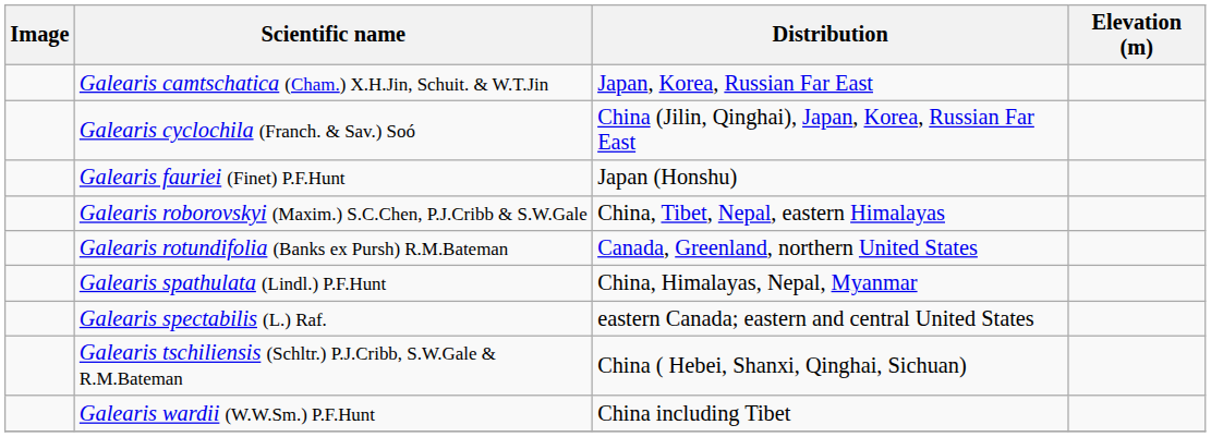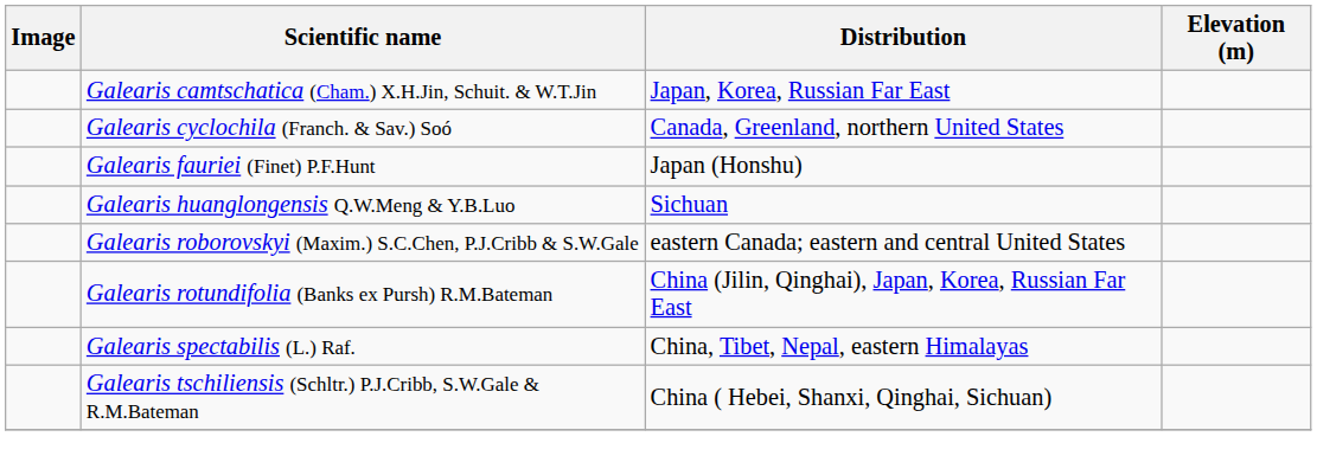 <table class="wikitable">
 <tr>
 <th>Image</th>
 <th>Scientific name</th>
 <th>Distribution</th>
 <th>Elevation (m)</th>
 </tr>
 <tr>
 <td></td>
 <td><em><a href='#'>Galearis camtschatica</a></em> <small>(<a href='#'>Cham.</a>) X.H.Jin, Schuit. & W.T.Jin</small></td>
 <td><a href='#'>Japan</a>, <a href='#'>Korea</a>, <a href='#'>Russian Far East</a></td>
 <td></td>
 </tr>
 <tr>
 <td></td>
 <td><em><a href='#'>Galearis cyclochila</a></em> <small>(Franch. & Sav.) Soó</small></td>
-<td><a href='#'>China</a> (Jilin, Qinghai), <a href='#'>Japan</a>, <a href='#'>Korea</a>, <a href='#'>Russian Far East</a></td>
+<td><a href='#'>Canada</a>, <a href='#'>Greenland</a>, northern <a href='#'>United States</a></td>
 <td></td>
 </tr>
 <tr>
 <td></td>
 <td><em><a href='#'>Galearis fauriei</a></em> <small>(Finet) P.F.Hunt</small></td>
 <td>Japan (Honshu)</td>
 <td></td>
 </tr>
 <tr>
 <td></td>
+<td><em><a href='#'>Galearis huanglongensis</a></em> <small>Q.W.Meng & Y.B.Luo</small></td>
+<td><a href='#'>Sichuan</a></td>
+<td></td>
+</tr>
+<tr>
+<td></td>
 <td><em><a href='#'>Galearis roborovskyi</a></em> <small>(Maxim.) S.C.Chen, P.J.Cribb & S.W.Gale</small></td>
-<td>China, <a href='#'>Tibet</a>, <a href='#'>Nepal</a>, eastern <a href='#'>Himalayas</a></td>
+<td>eastern Canada; eastern and central United States</td>
 <td></td>
 </tr>
 <tr>
 <td></td>
 <td><em><a href='#'>Galearis rotundifolia</a></em> <small>(Banks ex Pursh) R.M.Bateman</small></td>
-<td><a href='#'>Canada</a>, <a href='#'>Greenland</a>, northern <a href='#'>United States</a></td>
-<td></td>
-</tr>
-<tr>
-<td></td>
-<td><em><a href='#'>Galearis spathulata</a></em> <small>(Lindl.) P.F.Hunt</small></td>
-<td>China, Himalayas, Nepal, <a href='#'>Myanmar</a></td>
+<td><a href='#'>China</a> (Jilin, Qinghai), <a href='#'>Japan</a>, <a href='#'>Korea</a>, <a href='#'>Russian Far East</a></td>
 <td></td>
 </tr>
 <tr>
 <td></td>
 <td><em><a href='#'>Galearis spectabilis</a></em> <small>(L.) Raf.</small></td>
-<td>eastern Canada; eastern and central United States</td>
+<td>China, <a href='#'>Tibet</a>, <a href='#'>Nepal</a>, eastern <a href='#'>Himalayas</a></td>
 <td></td>
 </tr>
 <tr>
 <td></td>
 <td><em><a href='#'>Galearis tschiliensis</a></em> <small>(Schltr.) P.J.Cribb, S.W.Gale & R.M.Bateman</small></td>
 <td>China ( Hebei, Shanxi, Qinghai, Sichuan)</td>
 <td></td>
 </tr>
 <tr>
-<td></td>
-<td><em><a href='#'>Galearis wardii</a></em> <small>(W.W.Sm.) P.F.Hunt</small></td>
-<td>China including Tibet</td>
-<td></td>
-</tr>
-<tr>
 </tr>
 </table>
